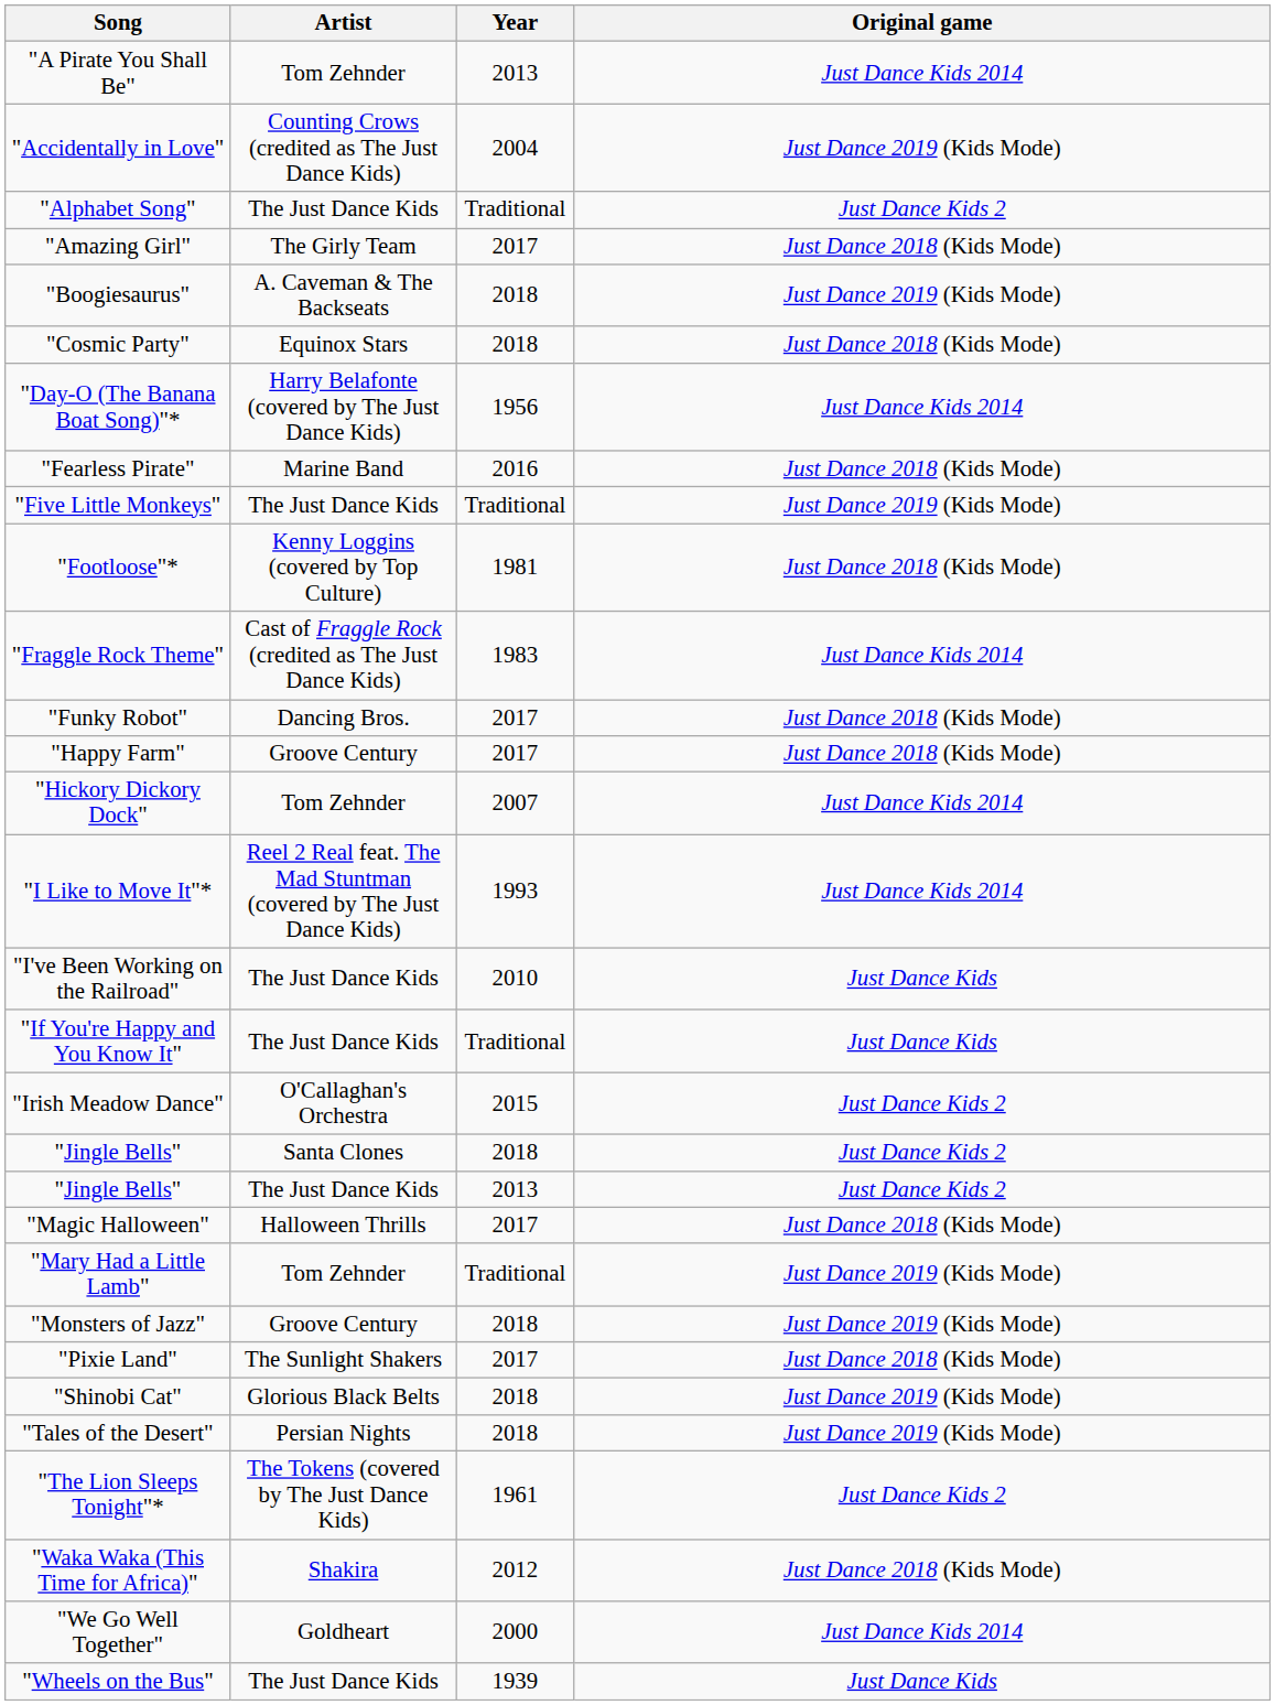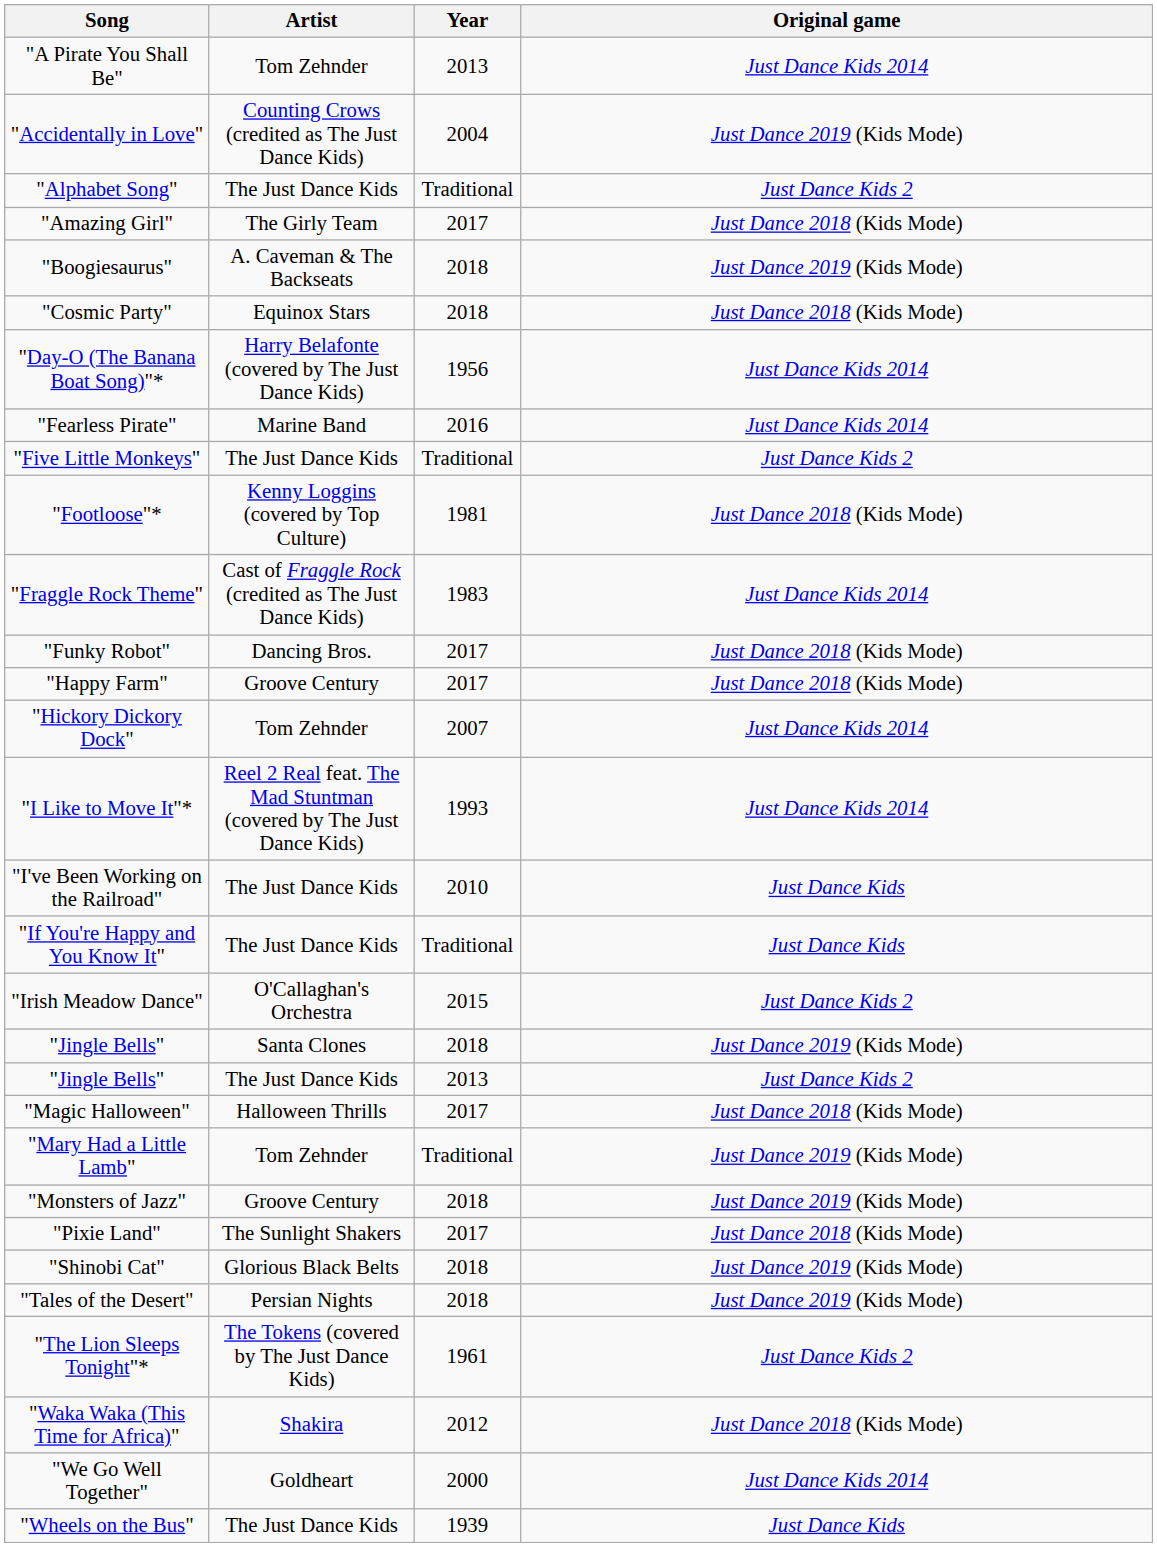 <table class="wikitable sortable" style="text-align:center; width:100%;">
 <tr>
 <th scope="col" style="width:150px;">Song</th>
 <th scope="col" style="width:150px;">Artist</th>
 <th scope="col" style="width:75px;">Year</th>
 <th>Original game</th>
 </tr>
 <tr>
 <td>"A Pirate You Shall Be"</td>
 <td>Tom Zehnder</td>
 <td>2013</td>
 <td><em><a href='#'>Just Dance Kids 2014</a></em></td>
 </tr>
 <tr>
 <td>"<a href='#'>Accidentally in Love</a>"</td>
 <td><a href='#'>Counting Crows</a> (credited as The Just Dance Kids)</td>
 <td>2004</td>
 <td><em><a href='#'>Just Dance 2019</a></em> (Kids Mode)</td>
 </tr>
 <tr>
 <td>"<a href='#'>Alphabet Song</a>"</td>
 <td>The Just Dance Kids</td>
 <td>Traditional</td>
 <td><em><a href='#'>Just Dance Kids 2</a></em></td>
 </tr>
 <tr>
 <td>"Amazing Girl"</td>
 <td>The Girly Team</td>
 <td>2017</td>
 <td><em><a href='#'>Just Dance 2018</a></em> (Kids Mode)</td>
 </tr>
 <tr>
 <td>"Boogiesaurus"</td>
 <td>A. Caveman & The Backseats</td>
 <td>2018</td>
 <td><em><a href='#'>Just Dance 2019</a></em> (Kids Mode)</td>
 </tr>
 <tr>
 <td>"Cosmic Party"</td>
 <td>Equinox Stars</td>
 <td>2018</td>
 <td><em><a href='#'>Just Dance 2018</a></em> (Kids Mode)</td>
 </tr>
 <tr>
 <td>"<a href='#'>Day-O (The Banana Boat Song)</a>"*</td>
 <td><a href='#'>Harry Belafonte</a> (covered by The Just Dance Kids)</td>
 <td>1956</td>
 <td><em><a href='#'>Just Dance Kids 2014</a></em></td>
 </tr>
 <tr>
 <td>"Fearless Pirate"</td>
 <td>Marine Band</td>
 <td>2016</td>
-<td><em><a href='#'>Just Dance 2018</a></em> (Kids Mode)</td>
+<td><em><a href='#'>Just Dance Kids 2014</a></em></td>
 </tr>
 <tr>
 <td>"<a href='#'>Five Little Monkeys</a>"</td>
 <td>The Just Dance Kids</td>
 <td>Traditional</td>
-<td><em><a href='#'>Just Dance 2019</a></em> (Kids Mode)</td>
+<td><em><a href='#'>Just Dance Kids 2</a></em></td>
 </tr>
 <tr>
 <td>"<a href='#'>Footloose</a>"*</td>
 <td><a href='#'>Kenny Loggins</a> (covered by Top Culture)</td>
 <td>1981</td>
 <td><em><a href='#'>Just Dance 2018</a></em> (Kids Mode)</td>
 </tr>
 <tr>
 <td>"<a href='#'>Fraggle Rock Theme</a>"</td>
 <td>Cast of <em><a href='#'>Fraggle Rock</a></em> (credited as The Just Dance Kids)</td>
 <td>1983</td>
 <td><em><a href='#'>Just Dance Kids 2014</a></em></td>
 </tr>
 <tr>
 <td>"Funky Robot"</td>
 <td>Dancing Bros.</td>
 <td>2017</td>
 <td><em><a href='#'>Just Dance 2018</a></em> (Kids Mode)</td>
 </tr>
 <tr>
 <td>"Happy Farm"</td>
 <td>Groove Century</td>
 <td>2017</td>
 <td><em><a href='#'>Just Dance 2018</a></em> (Kids Mode)</td>
 </tr>
 <tr>
 <td>"<a href='#'>Hickory Dickory Dock</a>"</td>
 <td>Tom Zehnder</td>
 <td>2007</td>
 <td><em><a href='#'>Just Dance Kids 2014</a></em></td>
 </tr>
 <tr>
 <td>"<a href='#'>I Like to Move It</a>"*</td>
 <td><a href='#'>Reel 2 Real</a> feat. <a href='#'>The Mad Stuntman</a> (covered by The Just Dance Kids)</td>
 <td>1993</td>
 <td><em><a href='#'>Just Dance Kids 2014</a></em></td>
 </tr>
 <tr>
 <td>"I've Been Working on the Railroad"</td>
 <td>The Just Dance Kids</td>
 <td>2010</td>
 <td><a href='#'><em>Just Dance Kids</em></a></td>
 </tr>
 <tr>
 <td>"<a href='#'>If You're Happy and You Know It</a>"</td>
 <td>The Just Dance Kids</td>
 <td>Traditional</td>
 <td><a href='#'><em>Just Dance Kids</em></a></td>
 </tr>
 <tr>
 <td>"Irish Meadow Dance"</td>
 <td>O'Callaghan's Orchestra</td>
 <td>2015</td>
 <td><em><a href='#'>Just Dance Kids 2</a></em></td>
 </tr>
 <tr>
 <td>"<a href='#'>Jingle Bells</a>"</td>
 <td>Santa Clones</td>
 <td>2018</td>
-<td><em><a href='#'>Just Dance Kids 2</a></em></td>
+<td><em><a href='#'>Just Dance 2019</a></em> (Kids Mode)</td>
 </tr>
 <tr>
 <td>"<a href='#'>Jingle Bells</a>"</td>
 <td>The Just Dance Kids</td>
 <td>2013</td>
 <td><em><a href='#'>Just Dance Kids 2</a></em></td>
 </tr>
 <tr>
 <td>"Magic Halloween"</td>
 <td>Halloween Thrills</td>
 <td>2017</td>
 <td><em><a href='#'>Just Dance 2018</a></em> (Kids Mode)</td>
 </tr>
 <tr>
 <td>"<a href='#'>Mary Had a Little Lamb</a>"</td>
 <td>Tom Zehnder</td>
 <td>Traditional</td>
 <td><em><a href='#'>Just Dance 2019</a></em> (Kids Mode)</td>
 </tr>
 <tr>
 <td>"Monsters of Jazz"</td>
 <td>Groove Century</td>
 <td>2018</td>
 <td><em><a href='#'>Just Dance 2019</a></em> (Kids Mode)</td>
 </tr>
 <tr>
 <td>"Pixie Land"</td>
 <td>The Sunlight Shakers</td>
 <td>2017</td>
 <td><em><a href='#'>Just Dance 2018</a></em> (Kids Mode)</td>
 </tr>
 <tr>
 <td>"Shinobi Cat"</td>
 <td>Glorious Black Belts</td>
 <td>2018</td>
 <td><em><a href='#'>Just Dance 2019</a></em> (Kids Mode)</td>
 </tr>
 <tr>
 <td>"Tales of the Desert"</td>
 <td>Persian Nights</td>
 <td>2018</td>
 <td><em><a href='#'>Just Dance 2019</a></em> (Kids Mode)</td>
 </tr>
 <tr>
 <td>"<a href='#'>The Lion Sleeps Tonight</a>"*</td>
 <td><a href='#'>The Tokens</a> (covered by The Just Dance Kids)</td>
 <td>1961</td>
 <td><em><a href='#'>Just Dance Kids 2</a></em></td>
 </tr>
 <tr>
 <td>"<a href='#'>Waka Waka (This Time for Africa)</a>"</td>
 <td><a href='#'>Shakira</a></td>
 <td>2012</td>
 <td><em><a href='#'>Just Dance 2018</a></em> (Kids Mode)</td>
 </tr>
 <tr>
 <td>"We Go Well Together"</td>
 <td>Goldheart</td>
 <td>2000</td>
 <td><em><a href='#'>Just Dance Kids 2014</a></em></td>
 </tr>
 <tr>
 <td>"<a href='#'>Wheels on the Bus</a>"</td>
 <td>The Just Dance Kids</td>
 <td>1939</td>
 <td><a href='#'><em>Just Dance Kids</em></a></td>
 </tr>
 </table>
